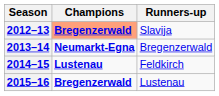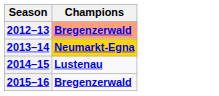 <table class="wikitable">
 <tr>
 <th>Season</th>
 <th>Champions</th>
-<th>Runners-up</th>
 </tr>
 <tr>
 <th><a href='#'>2012–13</a></th>
 <td style="background: lightsalmon;"><strong><a href='#'>Bregenzerwald</a></strong></td>
-<td><a href='#'>Slavija</a></td>
 </tr>
 <tr>
 <th><a href='#'>2013–14</a></th>
-<td><strong><a href='#'>Neumarkt-Egna</a></strong></td>
-<td><a href='#'>Bregenzerwald</a></td>
+<td style="background: gold;"><strong><a href='#'>Neumarkt-Egna</a></strong></td>
 </tr>
 <tr>
 <th><a href='#'>2014–15</a></th>
 <td><strong><a href='#'>Lustenau</a></strong></td>
-<td><a href='#'>Feldkirch</a></td>
 </tr>
 <tr>
 <th><a href='#'>2015–16</a></th>
 <td><strong><a href='#'>Bregenzerwald</a></strong></td>
-<td><a href='#'>Lustenau</a></td>
 </tr>
 </table>
